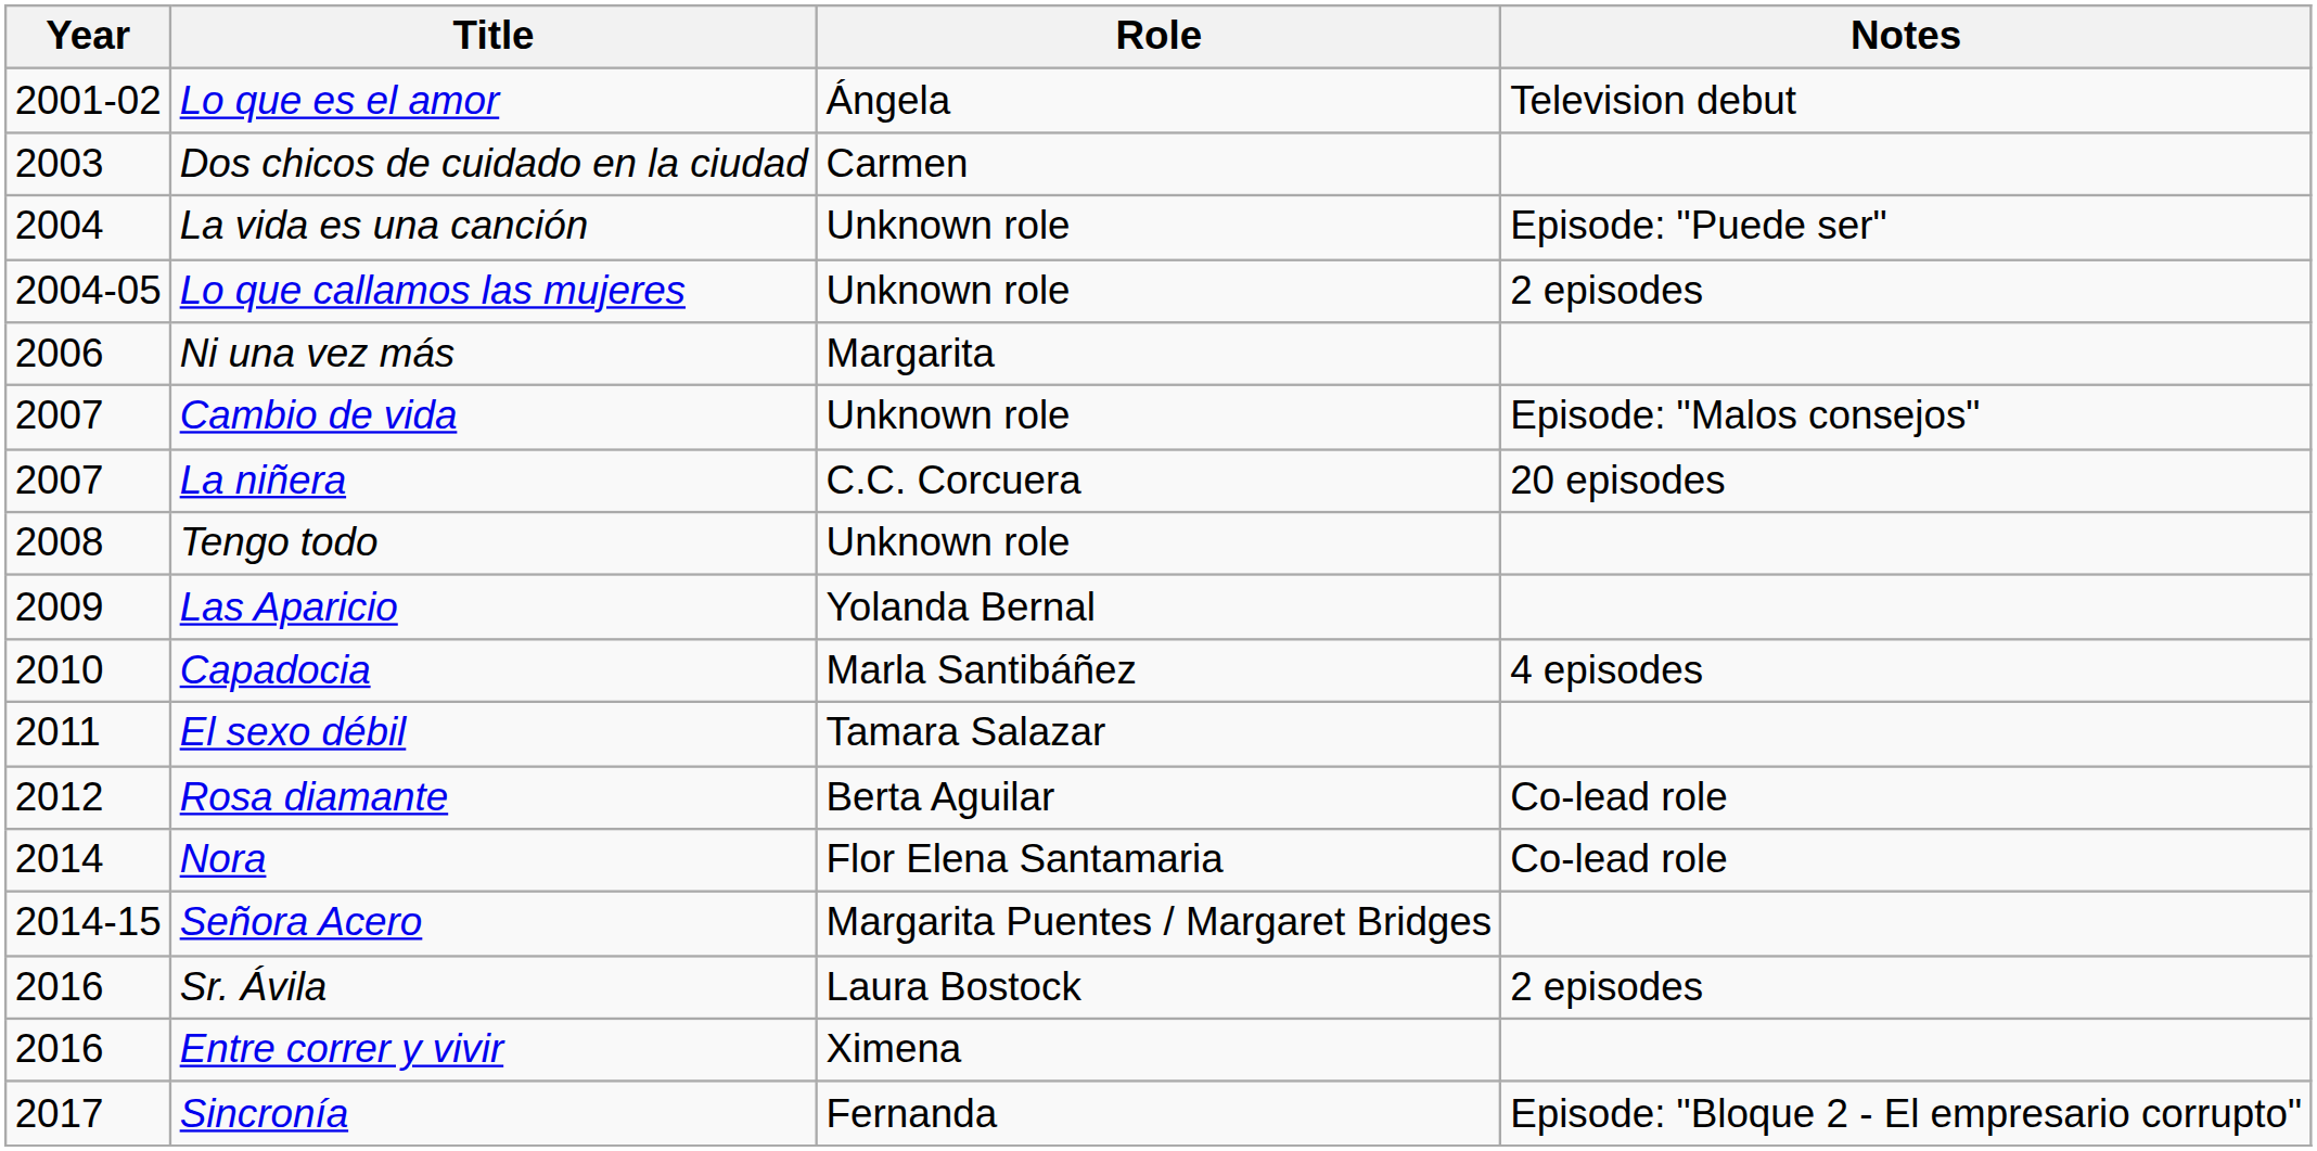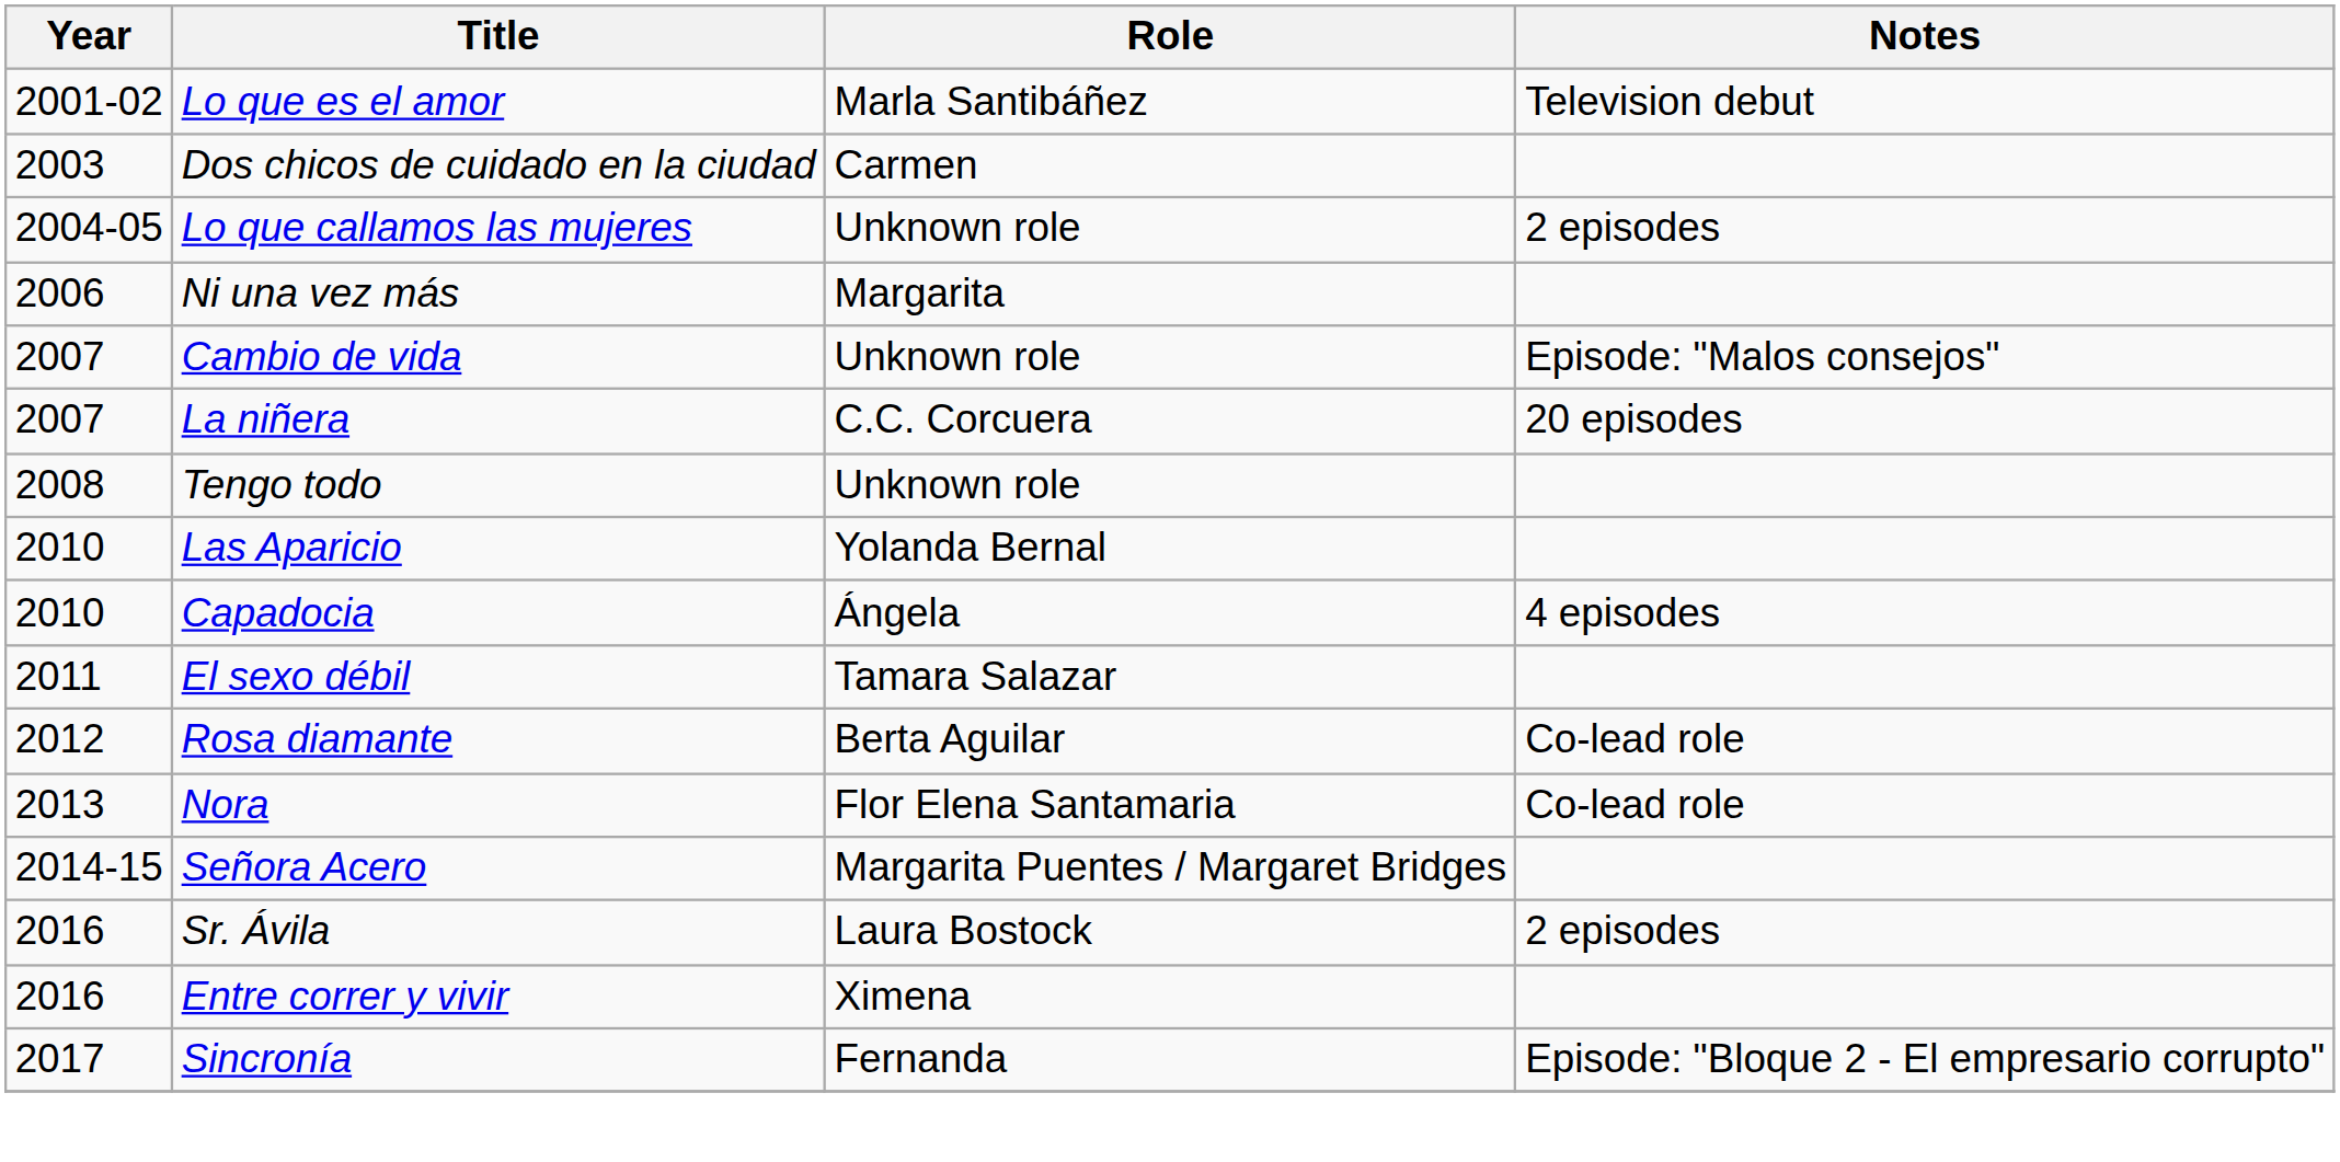 <table class="wikitable sortable">
 <tr>
 <th>Year</th>
 <th>Title</th>
 <th>Role</th>
 <th>Notes</th>
 </tr>
 <tr>
 <td>2001-02</td>
 <td><em><a href='#'>Lo que es el amor</a></em></td>
-<td>Ángela</td>
+<td>Marla Santibáñez</td>
 <td>Television debut</td>
 </tr>
 <tr>
 <td>2003</td>
 <td><em>Dos chicos de cuidado en la ciudad</em></td>
 <td>Carmen</td>
 <td></td>
-</tr>
-<tr>
-<td>2004</td>
-<td><em>La vida es una canción</em></td>
-<td>Unknown role</td>
-<td>Episode: "Puede ser"</td>
 </tr>
 <tr>
 <td>2004-05</td>
 <td><em><a href='#'>Lo que callamos las mujeres</a></em></td>
 <td>Unknown role</td>
 <td>2 episodes</td>
 </tr>
 <tr>
 <td>2006</td>
 <td><em>Ni una vez más</em></td>
 <td>Margarita</td>
 <td></td>
 </tr>
 <tr>
 <td>2007</td>
 <td><em><a href='#'>Cambio de vida</a></em></td>
 <td>Unknown role</td>
 <td>Episode: "Malos consejos"</td>
 </tr>
 <tr>
 <td>2007</td>
 <td><em><a href='#'>La niñera</a></em></td>
 <td>C.C. Corcuera</td>
 <td>20 episodes</td>
 </tr>
 <tr>
 <td>2008</td>
 <td><em>Tengo todo</em></td>
 <td>Unknown role</td>
 <td></td>
 </tr>
 <tr>
-<td>2009</td>
+<td>2010</td>
 <td><em><a href='#'>Las Aparicio</a></em></td>
 <td>Yolanda Bernal</td>
 <td></td>
 </tr>
 <tr>
 <td>2010</td>
 <td><em><a href='#'>Capadocia</a></em></td>
-<td>Marla Santibáñez</td>
+<td>Ángela</td>
 <td>4 episodes</td>
 </tr>
 <tr>
 <td>2011</td>
 <td><em><a href='#'>El sexo débil</a></em></td>
 <td>Tamara Salazar</td>
 <td></td>
 </tr>
 <tr>
 <td>2012</td>
 <td><em><a href='#'>Rosa diamante</a></em></td>
 <td>Berta Aguilar</td>
 <td>Co-lead role</td>
 </tr>
 <tr>
-<td>2014</td>
+<td>2013</td>
 <td><em><a href='#'>Nora</a></em></td>
 <td>Flor Elena Santamaria</td>
 <td>Co-lead role</td>
 </tr>
 <tr>
 <td>2014-15</td>
 <td><em><a href='#'>Señora Acero</a></em></td>
 <td>Margarita Puentes / Margaret Bridges</td>
 <td></td>
 </tr>
 <tr>
 <td>2016</td>
 <td><em>Sr. Ávila</em></td>
 <td>Laura Bostock</td>
 <td>2 episodes</td>
 </tr>
 <tr>
 <td>2016</td>
 <td><em><a href='#'>Entre correr y vivir</a></em></td>
 <td>Ximena</td>
 <td></td>
 </tr>
 <tr>
 <td>2017</td>
 <td><em><a href='#'>Sincronía</a></em></td>
 <td>Fernanda</td>
 <td>Episode: "Bloque 2 - El empresario corrupto"</td>
 </tr>
 <tr>
 </tr>
 </table>
